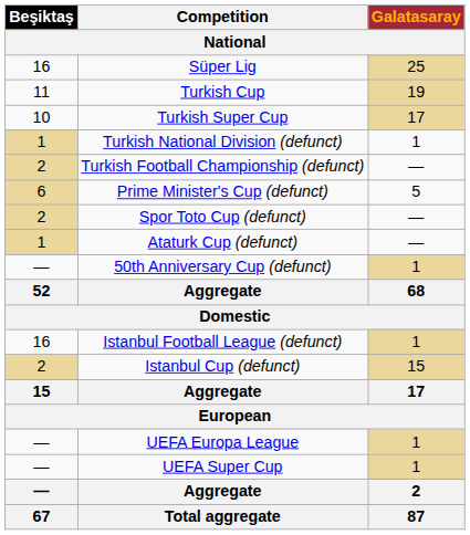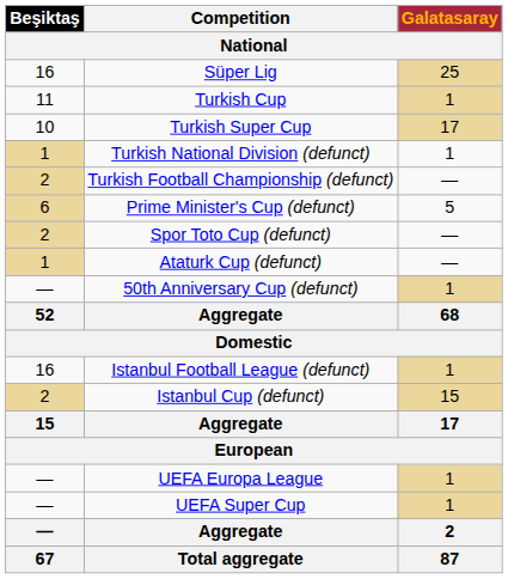 <table class="wikitable sortable" style="width:auto; margin:auto;">
 <tr>
 <th style="color:white; background-color:black;">Beşiktaş</th>
 <th>Competition</th>
 <th style="color:#FFB300; background-color:#A32638;">Galatasaray</th>
 </tr>
 <tr style="text-align:center;">
 <th colspan="3">National</th>
 </tr>
 <tr style="text-align:center;">
 <td>16</td>
 <td><a href='#'>Süper Lig</a></td>
 <td style="background:#EBD79B">25</td>
 </tr>
 <tr style="text-align:center;">
 <td>11</td>
 <td><a href='#'>Turkish Cup</a></td>
-<td style="background:#EBD79B">19</td>
+<td style="background:#EBD79B">1</td>
 </tr>
 <tr style="text-align:center;">
 <td>10</td>
 <td><a href='#'>Turkish Super Cup</a></td>
 <td style="background:#EBD79B">17</td>
 </tr>
 <tr style="text-align:center;">
 <td style="background:#EBD79B">1</td>
 <td><a href='#'>Turkish National Division</a> <em>(defunct)</em></td>
 <td>1</td>
 </tr>
 <tr style="text-align:center;">
 <td style="background:#EBD79B">2</td>
 <td><a href='#'>Turkish Football Championship</a> <em>(defunct)</em></td>
 <td>—</td>
 </tr>
 <tr style="text-align:center;">
 <td style="background:#EBD79B">6</td>
 <td><a href='#'>Prime Minister's Cup</a> <em>(defunct)</em></td>
 <td>5</td>
 </tr>
 <tr style="text-align:center;">
 <td style="background:#EBD79B">2</td>
 <td><a href='#'>Spor Toto Cup</a> <em>(defunct)</em></td>
 <td>—</td>
 </tr>
 <tr style="text-align:center;">
 <td style="background:#EBD79B">1</td>
 <td><a href='#'>Ataturk Cup</a> <em>(defunct)</em></td>
 <td>—</td>
 </tr>
 <tr style="text-align:center;">
 <td>—</td>
 <td><a href='#'>50th Anniversary Cup</a> <em>(defunct)</em></td>
 <td style="background:#EBD79B">1</td>
 </tr>
 <tr style="text-align:center;">
 <th>52</th>
 <th><strong>Aggregate</strong></th>
 <th>68</th>
 </tr>
 <tr>
 <th colspan="3">Domestic</th>
 </tr>
 <tr style="text-align:center;">
 <td>16</td>
 <td><a href='#'>Istanbul Football League</a> <em>(defunct)</em></td>
 <td style="background:#EBD79B">1</td>
 </tr>
 <tr style="text-align:center;">
 <td style="background:#EBD79B">2</td>
 <td><a href='#'>Istanbul Cup</a> <em>(defunct)</em></td>
 <td style="background:#EBD79B">15</td>
 </tr>
 <tr style="text-align:center;">
 <th>15</th>
 <th><strong>Aggregate</strong></th>
 <th>17</th>
 </tr>
 <tr style="text-align:center;">
 <th colspan="3"><strong>European</strong></th>
 </tr>
 <tr style="text-align:center;">
 <td>—</td>
 <td><a href='#'>UEFA Europa League</a></td>
 <td style="background:#EBD79B">1</td>
 </tr>
 <tr style="text-align:center;">
 <td>—</td>
 <td><a href='#'>UEFA Super Cup</a></td>
 <td style="background:#EBD79B">1</td>
 </tr>
 <tr>
 <th>—</th>
 <th><strong>Aggregate</strong></th>
 <th>2</th>
 </tr>
 <tr style="text-align:center;">
 <th>67</th>
 <th><strong>Total aggregate</strong></th>
 <th>87</th>
 </tr>
 </table>
